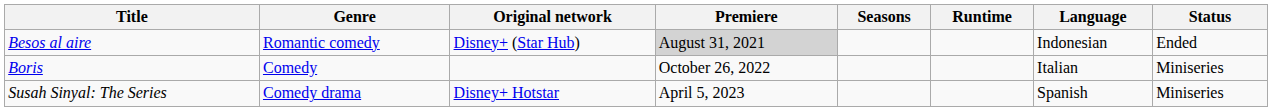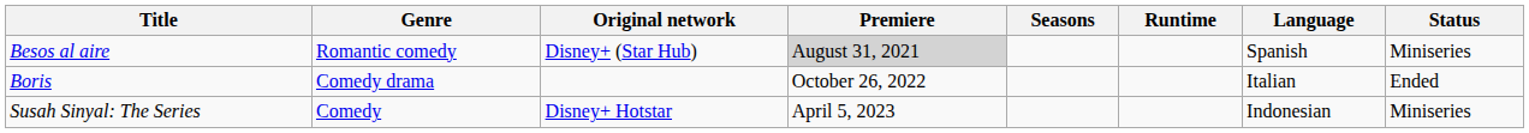 <table class="wikitable sortable" style="width:100%;">
 <tr>
 <th>Title</th>
 <th>Genre</th>
 <th>Original network</th>
 <th>Premiere</th>
 <th>Seasons</th>
 <th>Runtime</th>
 <th>Language</th>
 <th>Status</th>
 </tr>
 <tr>
 <td><em><a href='#'>Besos al aire</a></em></td>
 <td><a href='#'>Romantic comedy</a></td>
 <td><a href='#'>Disney+</a> (<a href='#'>Star Hub</a>)</td>
 <td style="background: lightgrey;">August 31, 2021</td>
 <td></td>
 <td></td>
-<td>Indonesian</td>
-<td>Ended</td>
+<td>Spanish</td>
+<td>Miniseries</td>
 </tr>
 <tr>
 <td><em><a href='#'>Boris</a></em></td>
-<td><a href='#'>Comedy</a></td>
+<td><a href='#'>Comedy drama</a></td>
 <td></td>
 <td>October 26, 2022</td>
 <td></td>
 <td></td>
 <td>Italian</td>
-<td>Miniseries</td>
+<td>Ended</td>
 </tr>
 <tr>
 <td><em>Susah Sinyal: The Series</em></td>
-<td><a href='#'>Comedy drama</a></td>
+<td><a href='#'>Comedy</a></td>
 <td><a href='#'>Disney+ Hotstar</a></td>
 <td>April 5, 2023</td>
 <td></td>
 <td></td>
-<td>Spanish</td>
+<td>Indonesian</td>
 <td>Miniseries</td>
 </tr>
 <tr>
 </tr>
 </table>
